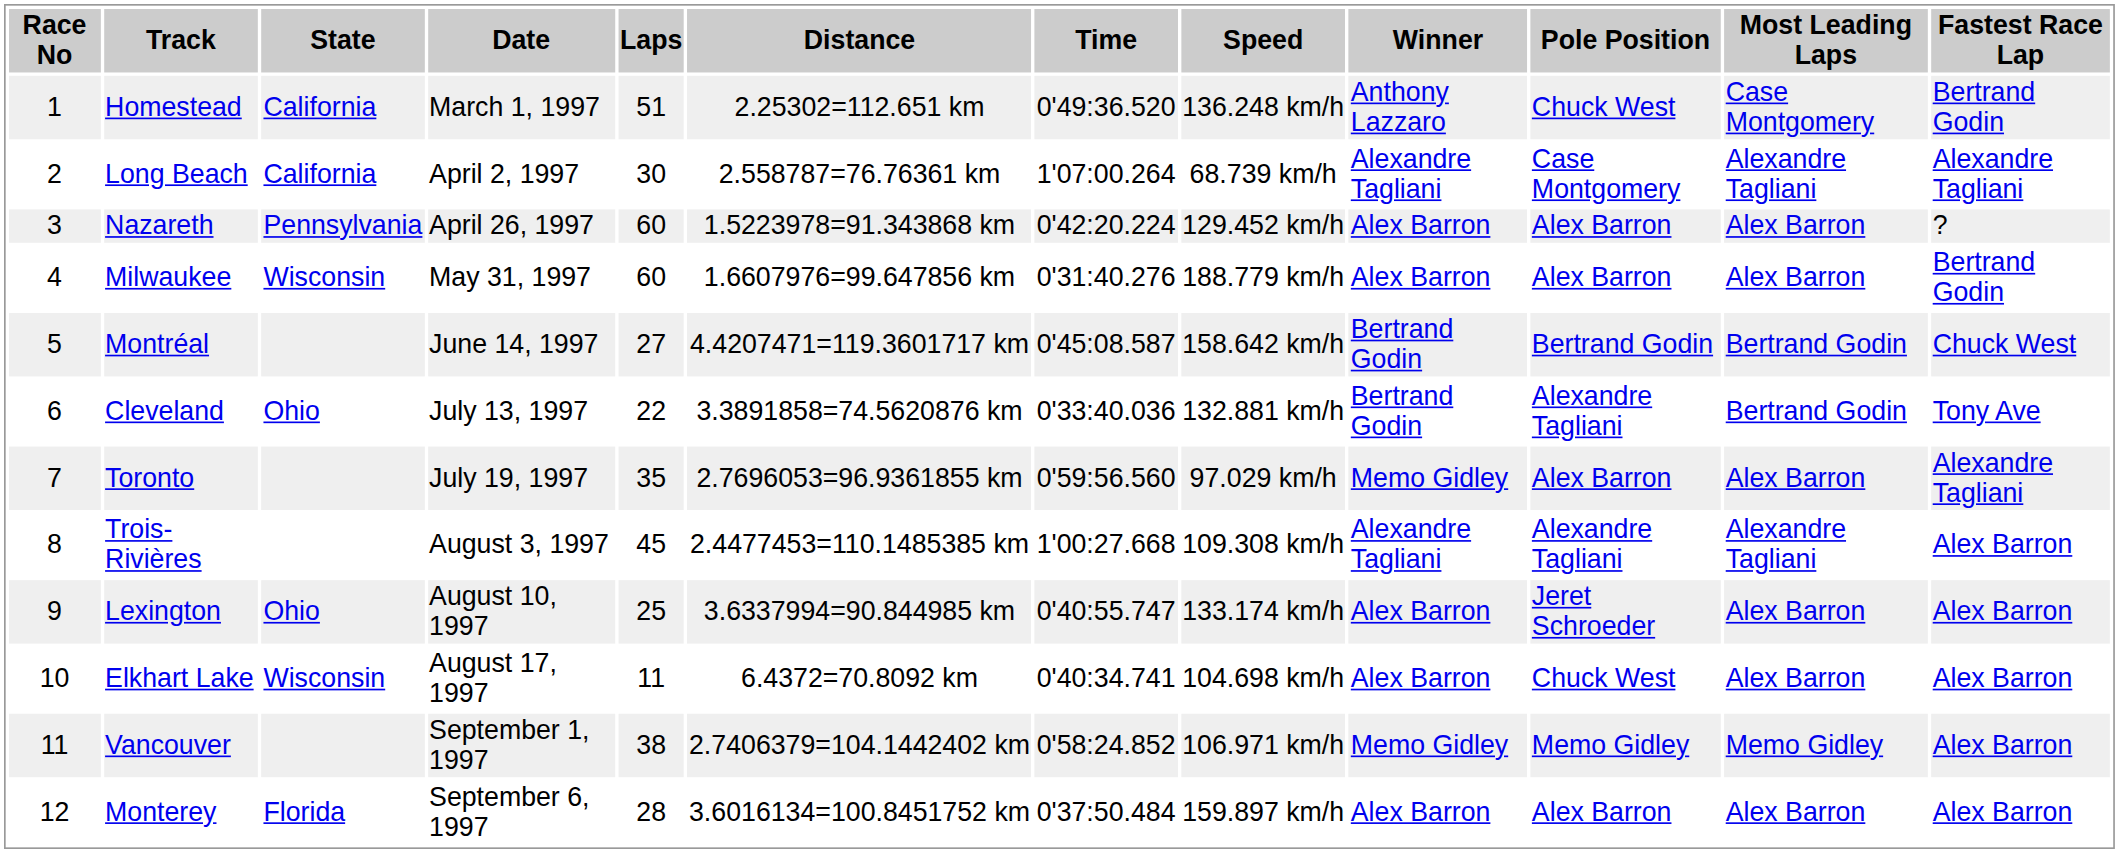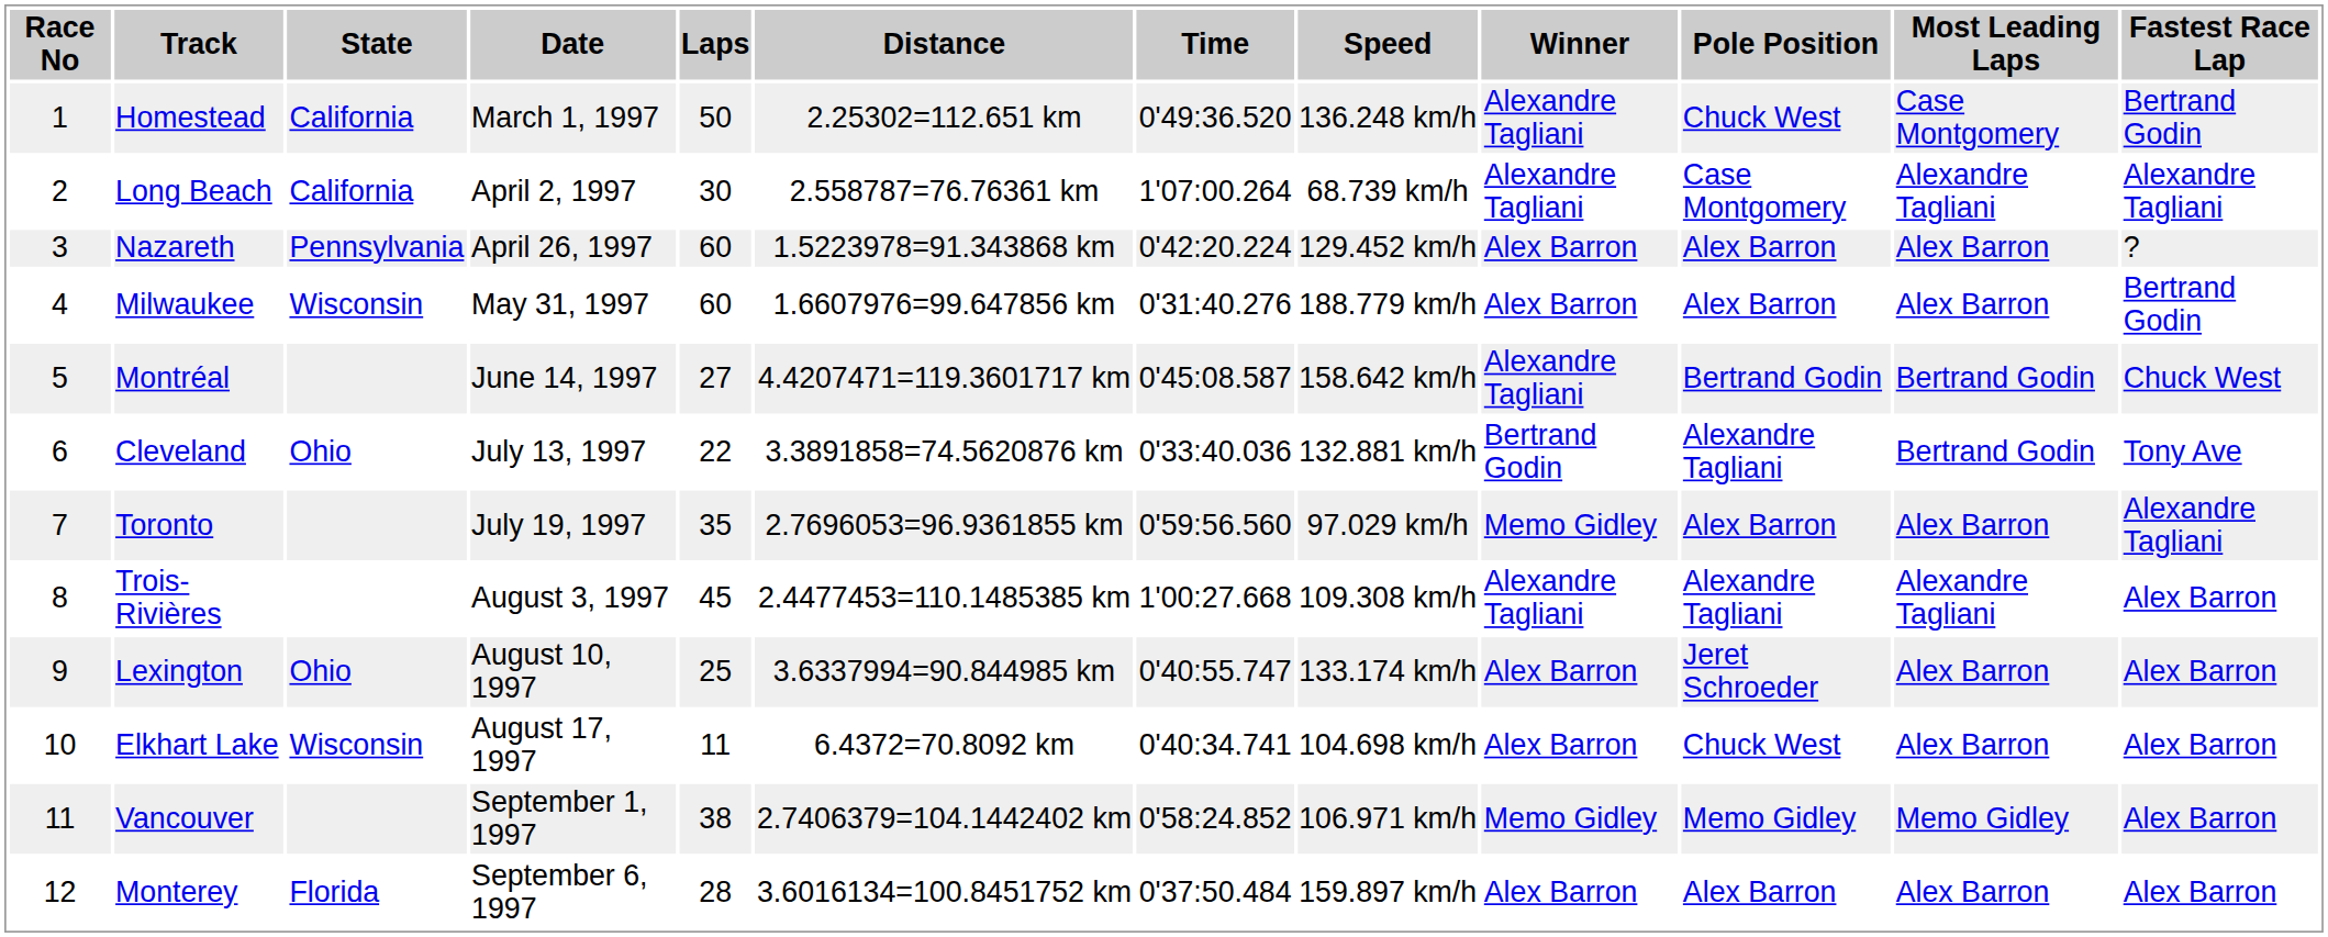 <table border="0" style="border: 1px solid #999; background-color:#FFFFFF; text-align:center">
 <tr align="center" style="background:#CCCCCC;">
 <th>Race No</th>
 <th>Track</th>
 <th>State</th>
 <th>Date</th>
 <th>Laps</th>
 <th>Distance</th>
 <th>Time</th>
 <th>Speed</th>
 <th>Winner</th>
 <th>Pole Position</th>
 <th>Most Leading Laps</th>
 <th>Fastest Race Lap</th>
 </tr>
 <tr style="background:#EFEFEF;">
 <td>1</td>
 <td align="left"><a href='#'>Homestead</a></td>
 <td align="left"><a href='#'>California</a></td>
 <td align="left">March 1, 1997</td>
-<td>51</td>
+<td>50</td>
 <td>2.25302=112.651 km</td>
 <td>0'49:36.520</td>
 <td>136.248 km/h</td>
-<td align="left"><a href='#'>Anthony Lazzaro</a></td>
+<td align="left"><a href='#'>Alexandre Tagliani</a></td>
 <td align="left"><a href='#'>Chuck West</a></td>
 <td align="left"><a href='#'>Case Montgomery</a></td>
 <td align="left"><a href='#'>Bertrand Godin</a></td>
 </tr>
 <tr>
 <td>2</td>
 <td align="left"><a href='#'>Long Beach</a></td>
 <td align="left"><a href='#'>California</a></td>
 <td align="left">April 2, 1997</td>
 <td>30</td>
 <td>2.558787=76.76361 km</td>
 <td>1'07:00.264</td>
 <td>68.739 km/h</td>
 <td align="left"><a href='#'>Alexandre Tagliani</a></td>
 <td align="left"><a href='#'>Case Montgomery</a></td>
 <td align="left"><a href='#'>Alexandre Tagliani</a></td>
 <td align="left"><a href='#'>Alexandre Tagliani</a></td>
 </tr>
 <tr style="background:#EFEFEF;">
 <td>3</td>
 <td align="left"><a href='#'>Nazareth</a></td>
 <td align="left"><a href='#'>Pennsylvania</a></td>
 <td align="left">April 26, 1997</td>
 <td>60</td>
 <td>1.5223978=91.343868 km</td>
 <td>0'42:20.224</td>
 <td>129.452 km/h</td>
 <td align="left"><a href='#'>Alex Barron</a></td>
 <td align="left"><a href='#'>Alex Barron</a></td>
 <td align="left"><a href='#'>Alex Barron</a></td>
 <td align="left">?</td>
 </tr>
 <tr>
 <td>4</td>
 <td align="left"><a href='#'>Milwaukee</a></td>
 <td align="left"><a href='#'>Wisconsin</a></td>
 <td align="left">May 31, 1997</td>
 <td>60</td>
 <td>1.6607976=99.647856 km</td>
 <td>0'31:40.276</td>
 <td>188.779 km/h</td>
 <td align="left"><a href='#'>Alex Barron</a></td>
 <td align="left"><a href='#'>Alex Barron</a></td>
 <td align="left"><a href='#'>Alex Barron</a></td>
 <td align="left"><a href='#'>Bertrand Godin</a></td>
 </tr>
 <tr style="background:#EFEFEF;">
 <td>5</td>
 <td align="left"><a href='#'>Montréal</a></td>
 <td align="left"></td>
 <td align="left">June 14, 1997</td>
 <td>27</td>
 <td>4.4207471=119.3601717 km</td>
 <td>0'45:08.587</td>
 <td>158.642 km/h</td>
-<td align="left"><a href='#'>Bertrand Godin</a></td>
+<td align="left"><a href='#'>Alexandre Tagliani</a></td>
 <td align="left"><a href='#'>Bertrand Godin</a></td>
 <td align="left"><a href='#'>Bertrand Godin</a></td>
 <td align="left"><a href='#'>Chuck West</a></td>
 </tr>
 <tr>
 <td>6</td>
 <td align="left"><a href='#'>Cleveland</a></td>
 <td align="left"><a href='#'>Ohio</a></td>
 <td align="left">July 13, 1997</td>
 <td>22</td>
 <td>3.3891858=74.5620876 km</td>
 <td>0'33:40.036</td>
 <td>132.881 km/h</td>
 <td align="left"><a href='#'>Bertrand Godin</a></td>
 <td align="left"><a href='#'>Alexandre Tagliani</a></td>
 <td align="left"><a href='#'>Bertrand Godin</a></td>
 <td align="left"><a href='#'>Tony Ave</a></td>
 </tr>
 <tr style="background:#EFEFEF;">
 <td>7</td>
 <td align="left"><a href='#'>Toronto</a></td>
 <td align="left"></td>
 <td align="left">July 19, 1997</td>
 <td>35</td>
 <td>2.7696053=96.9361855 km</td>
 <td>0'59:56.560</td>
 <td>97.029 km/h</td>
 <td align="left"><a href='#'>Memo Gidley</a></td>
 <td align="left"><a href='#'>Alex Barron</a></td>
 <td align="left"><a href='#'>Alex Barron</a></td>
 <td align="left"><a href='#'>Alexandre Tagliani</a></td>
 </tr>
 <tr>
 <td>8</td>
 <td align="left"><a href='#'>Trois-Rivières</a></td>
 <td align="left"></td>
 <td align="left">August 3, 1997</td>
 <td>45</td>
 <td>2.4477453=110.1485385 km</td>
 <td>1'00:27.668</td>
 <td>109.308 km/h</td>
 <td align="left"><a href='#'>Alexandre Tagliani</a></td>
 <td align="left"><a href='#'>Alexandre Tagliani</a></td>
 <td align="left"><a href='#'>Alexandre Tagliani</a></td>
 <td align="left"><a href='#'>Alex Barron</a></td>
 </tr>
 <tr style="background:#EFEFEF;">
 <td>9</td>
 <td align="left"><a href='#'>Lexington</a></td>
 <td align="left"><a href='#'>Ohio</a></td>
 <td align="left">August 10, 1997</td>
 <td>25</td>
 <td>3.6337994=90.844985 km</td>
 <td>0'40:55.747</td>
 <td>133.174 km/h</td>
 <td align="left"><a href='#'>Alex Barron</a></td>
 <td align="left"><a href='#'>Jeret Schroeder</a></td>
 <td align="left"><a href='#'>Alex Barron</a></td>
 <td align="left"><a href='#'>Alex Barron</a></td>
 </tr>
 <tr>
 <td>10</td>
 <td align="left"><a href='#'>Elkhart Lake</a></td>
 <td align="left"><a href='#'>Wisconsin</a></td>
 <td align="left">August 17, 1997</td>
 <td>11</td>
 <td>6.4372=70.8092 km</td>
 <td>0'40:34.741</td>
 <td>104.698 km/h</td>
 <td align="left"><a href='#'>Alex Barron</a></td>
 <td align="left"><a href='#'>Chuck West</a></td>
 <td align="left"><a href='#'>Alex Barron</a></td>
 <td align="left"><a href='#'>Alex Barron</a></td>
 </tr>
 <tr style="background:#EFEFEF;">
 <td>11</td>
 <td align="left"><a href='#'>Vancouver</a></td>
 <td align="left"></td>
 <td align="left">September 1, 1997</td>
 <td>38</td>
 <td>2.7406379=104.1442402 km</td>
 <td>0'58:24.852</td>
 <td>106.971 km/h</td>
 <td align="left"><a href='#'>Memo Gidley</a></td>
 <td align="left"><a href='#'>Memo Gidley</a></td>
 <td align="left"><a href='#'>Memo Gidley</a></td>
 <td align="left"><a href='#'>Alex Barron</a></td>
 </tr>
 <tr>
 <td>12</td>
 <td align="left"><a href='#'>Monterey</a></td>
 <td align="left"><a href='#'>Florida</a></td>
 <td align="left">September 6, 1997</td>
 <td>28</td>
 <td>3.6016134=100.8451752 km</td>
 <td>0'37:50.484</td>
 <td>159.897 km/h</td>
 <td align="left"><a href='#'>Alex Barron</a></td>
 <td align="left"><a href='#'>Alex Barron</a></td>
 <td align="left"><a href='#'>Alex Barron</a></td>
 <td align="left"><a href='#'>Alex Barron</a></td>
 </tr>
 </table>
